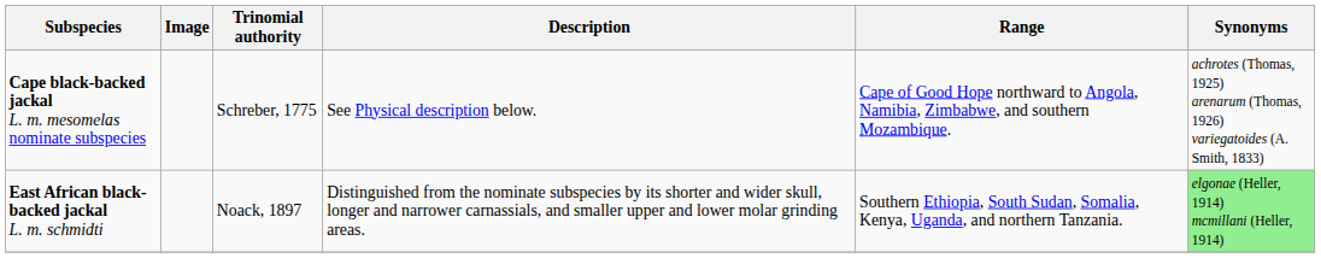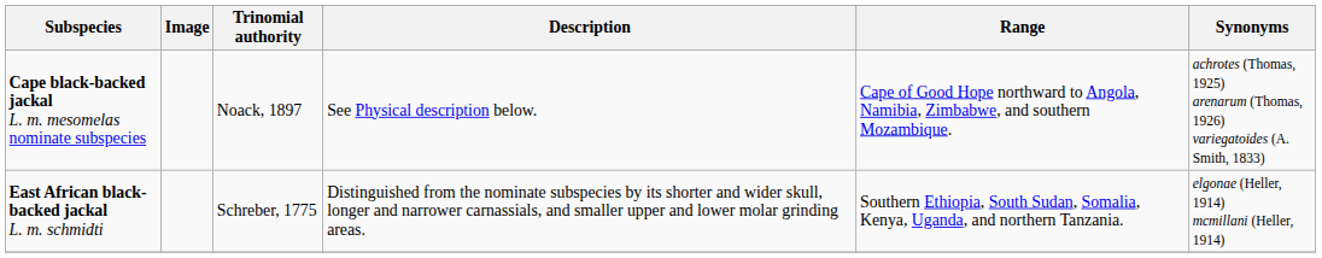 <table class="wikitable collapsed" style="width:100%;">
 <tr style="background:#115a6c;">
 <th>Subspecies</th>
 <th>Image</th>
 <th>Trinomial authority</th>
 <th>Description</th>
 <th>Range</th>
 <th>Synonyms</th>
 </tr>
 <tr>
 <td><strong>Cape black-backed jackal</strong><br><em>L. m. mesomelas</em><br><a href='#'>nominate subspecies</a></td>
 <td></td>
-<td>Schreber, 1775</td>
+<td>Noack, 1897</td>
 <td>See <a href='#'>Physical description</a> below.</td>
 <td><a href='#'>Cape of Good Hope</a> northward to <a href='#'>Angola</a>, <a href='#'>Namibia</a>, <a href='#'>Zimbabwe</a>, and southern <a href='#'>Mozambique</a>.</td>
 <td><small><em>achrotes</em> (Thomas, 1925)<br><em>arenarum</em> (Thomas, 1926)<br><em>variegatoides</em> (A. Smith, 1833)</small></td>
 </tr>
 <tr>
 <td><strong>East African black-backed jackal</strong><br><em>L. m. schmidti</em><br></td>
 <td></td>
-<td>Noack, 1897</td>
+<td>Schreber, 1775</td>
 <td>Distinguished from the nominate subspecies by its shorter and wider skull, longer and narrower carnassials, and smaller upper and lower molar grinding areas.</td>
 <td>Southern <a href='#'>Ethiopia</a>, <a href='#'>South Sudan</a>, <a href='#'>Somalia</a>, Kenya, <a href='#'>Uganda</a>, and northern Tanzania.</td>
-<td style="background: lightgreen;"><small><em>elgonae</em> (Heller, 1914)<br><em>mcmillani</em> (Heller, 1914)</small></td>
+<td><small><em>elgonae</em> (Heller, 1914)<br><em>mcmillani</em> (Heller, 1914)</small></td>
 </tr>
 <tr>
 </tr>
 </table>
